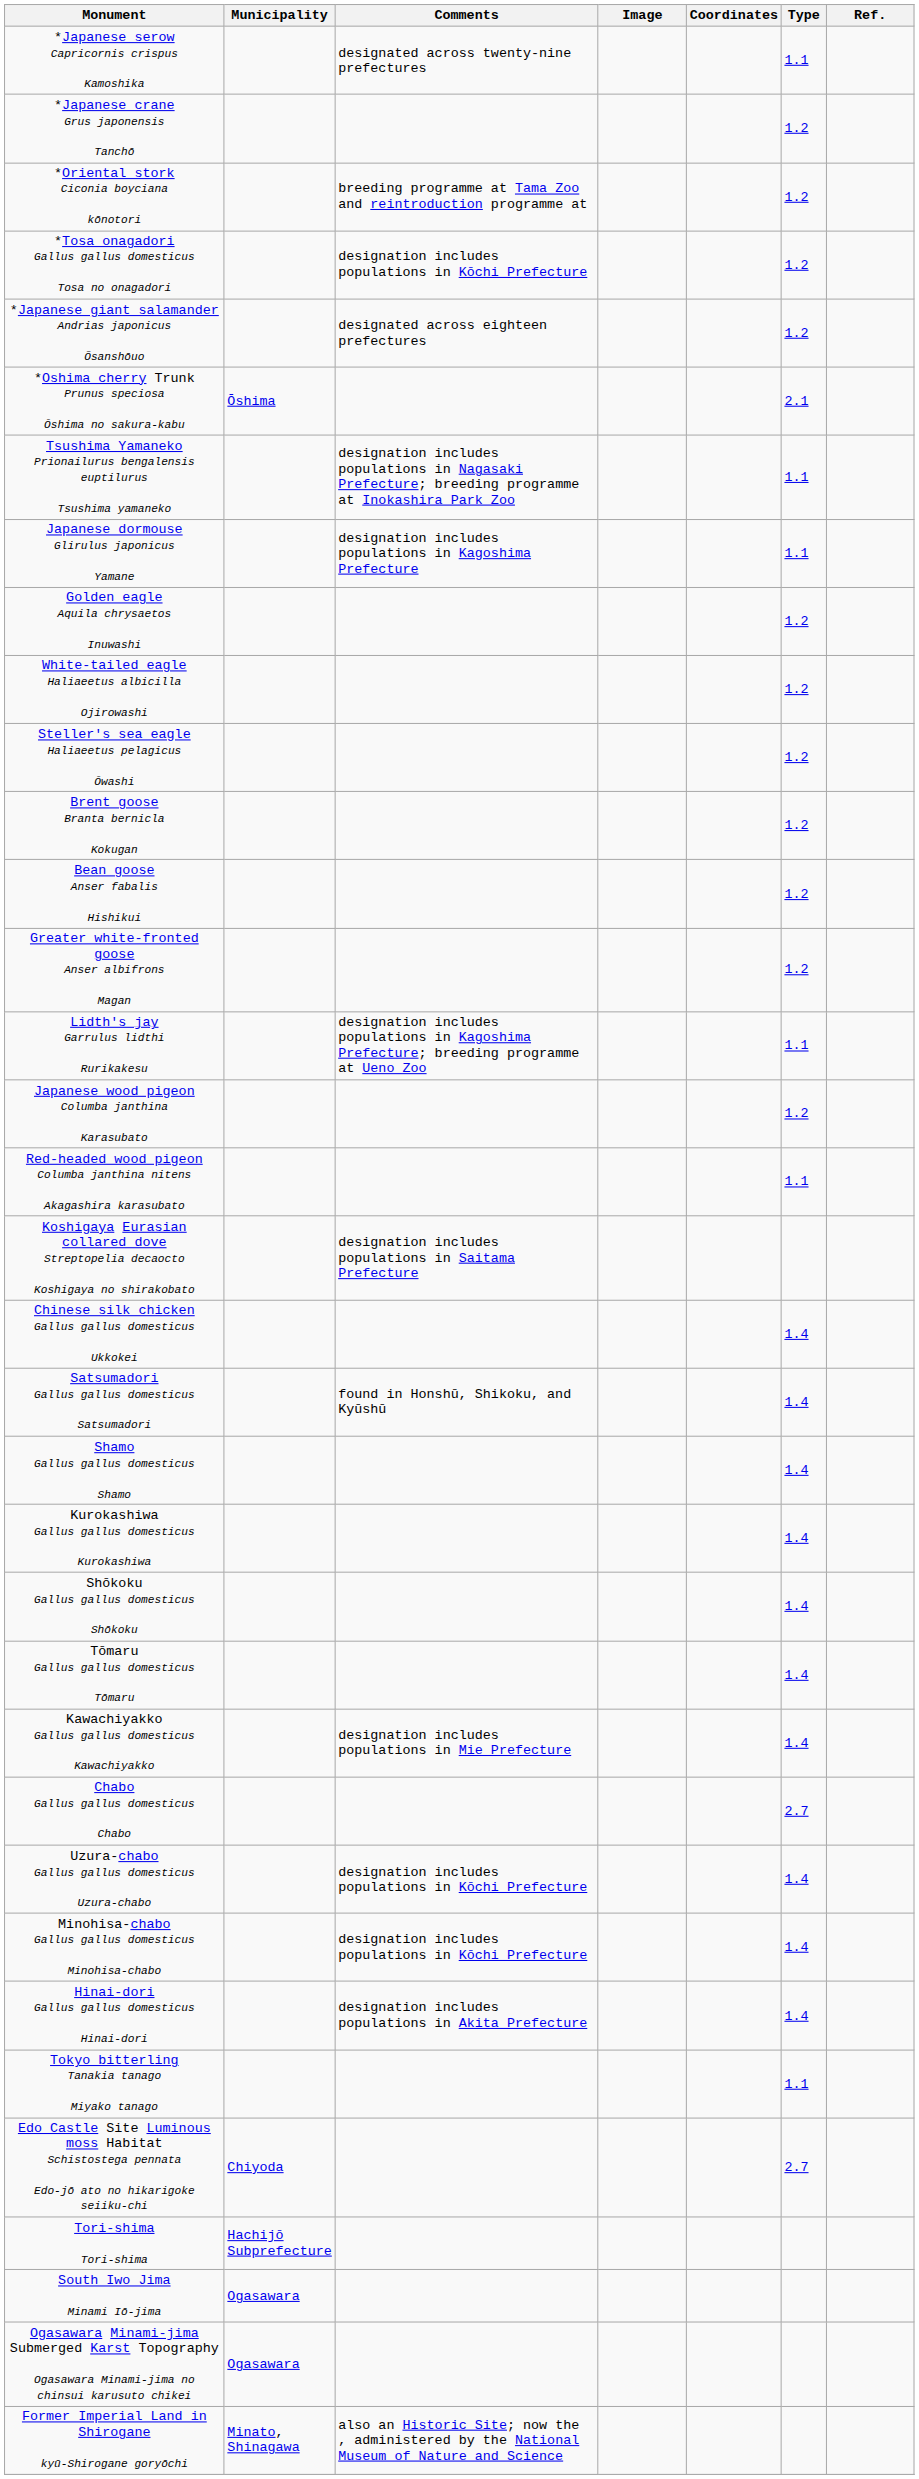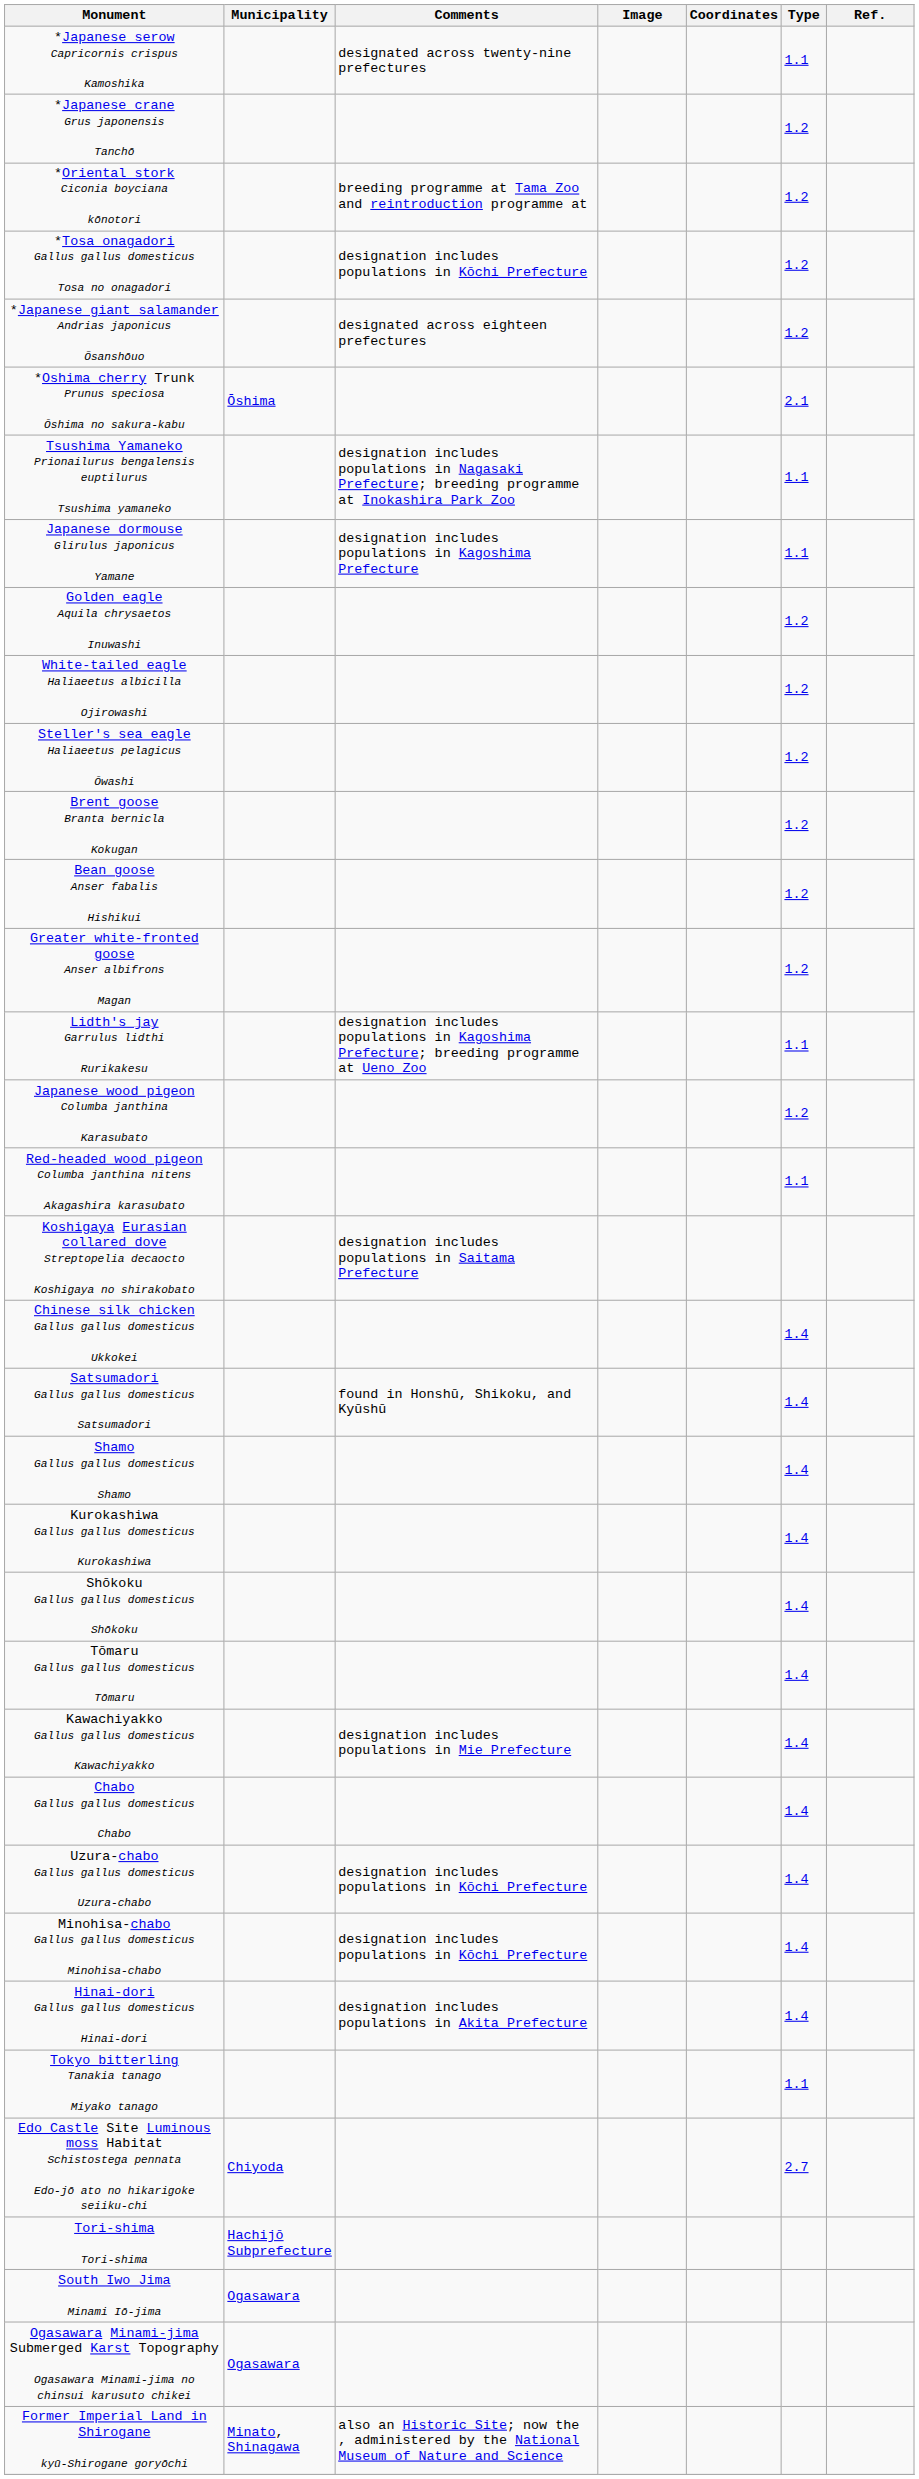 <table class="wikitable sortable"  style="width:100%;">
 <tr>
 <th width="25%" align="left">Monument</th>
 <th width="10%" align="left">Municipality</th>
 <th width="30%" align="left" class="unsortable">Comments</th>
 <th width="10%" align="left" class="unsortable">Image</th>
 <th width="10%" align="left" class="unsortable">Coordinates</th>
 <th width="5%" align="left">Type</th>
 <th width="10%" align="left" class="unsortable">Ref.</th>
 </tr>
 <tr>
 <td align="center">*<a href='#'>Japanese serow</a><br><small><em>Capricornis crispus</em></small><br><br><small><em>Kamoshika</em></small></td>
 <td></td>
 <td>designated across twenty-nine prefectures</td>
 <td></td>
 <td></td>
 <td><a href='#'>1.1</a></td>
 <td></td>
 </tr>
 <tr>
 <td align="center">*<a href='#'>Japanese crane</a><br><small><em>Grus japonensis</em></small><br><br><small><em>Tanchō</em></small></td>
 <td></td>
 <td></td>
 <td></td>
 <td></td>
 <td><a href='#'>1.2</a></td>
 <td></td>
 </tr>
 <tr>
 <td align="center">*<a href='#'>Oriental stork</a><br><small><em>Ciconia boyciana</em></small><br><br><small><em>kōnotori</em></small></td>
 <td></td>
 <td>breeding programme at <a href='#'>Tama Zoo</a> and <a href='#'>reintroduction</a> programme at </td>
 <td></td>
 <td></td>
 <td><a href='#'>1.2</a></td>
 <td></td>
 </tr>
 <tr>
 <td align="center">*<a href='#'>Tosa onagadori</a><br><small><em>Gallus gallus domesticus</em></small><br><br><small><em>Tosa no onagadori</em></small></td>
 <td></td>
 <td>designation includes populations in <a href='#'>Kōchi Prefecture</a></td>
 <td></td>
 <td></td>
 <td><a href='#'>1.2</a></td>
 <td></td>
 </tr>
 <tr>
 <td align="center">*<a href='#'>Japanese giant salamander</a><br><small><em>Andrias japonicus</em></small><br><br><small><em>Õsanshōuo</em></small></td>
 <td></td>
 <td>designated across eighteen prefectures</td>
 <td></td>
 <td></td>
 <td><a href='#'>1.2</a></td>
 <td></td>
 </tr>
 <tr>
 <td align="center">*<a href='#'>Oshima cherry</a> Trunk<br><small><em>Prunus speciosa</em></small><br><br><small><em>Ōshima no sakura-kabu</em></small></td>
 <td><a href='#'>Ōshima</a></td>
 <td></td>
 <td></td>
 <td></td>
 <td><a href='#'>2.1</a></td>
 <td></td>
 </tr>
 <tr>
 <td align="center"><a href='#'>Tsushima Yamaneko</a><br><small><em>Prionailurus bengalensis euptilurus</em></small><br><br><small><em>Tsushima yamaneko</em></small></td>
 <td></td>
 <td>designation includes populations in <a href='#'>Nagasaki Prefecture</a>; breeding programme at <a href='#'>Inokashira Park Zoo</a></td>
 <td></td>
 <td></td>
 <td><a href='#'>1.1</a></td>
 <td></td>
 </tr>
 <tr>
 <td align="center"><a href='#'>Japanese dormouse</a><br><small><em>Glirulus japonicus</em></small><br><br><small><em>Yamane</em></small></td>
 <td></td>
 <td>designation includes populations in <a href='#'>Kagoshima Prefecture</a></td>
 <td></td>
 <td></td>
 <td><a href='#'>1.1</a></td>
 <td></td>
 </tr>
 <tr>
 <td align="center"><a href='#'>Golden eagle</a><br><small><em>Aquila chrysaetos</em></small><br><br><small><em>Inuwashi</em></small></td>
 <td></td>
 <td></td>
 <td></td>
 <td></td>
 <td><a href='#'>1.2</a></td>
 <td></td>
 </tr>
 <tr>
 <td align="center"><a href='#'>White-tailed eagle</a><br><small><em>Haliaeetus albicilla</em></small><br><br><small><em>Ojirowashi</em></small></td>
 <td></td>
 <td></td>
 <td></td>
 <td></td>
 <td><a href='#'>1.2</a></td>
 <td></td>
 </tr>
 <tr>
 <td align="center"><a href='#'>Steller's sea eagle</a><br><small><em>Haliaeetus pelagicus</em></small><br><br><small><em>Ōwashi</em></small></td>
 <td></td>
 <td></td>
 <td></td>
 <td></td>
 <td><a href='#'>1.2</a></td>
 <td></td>
 </tr>
 <tr>
 <td align="center"><a href='#'>Brent goose</a><br><small><em>Branta bernicla</em></small><br><br><small><em>Kokugan</em></small></td>
 <td></td>
 <td></td>
 <td></td>
 <td></td>
 <td><a href='#'>1.2</a></td>
 <td></td>
 </tr>
 <tr>
 <td align="center"><a href='#'>Bean goose</a><br><small><em>Anser fabalis</em></small><br><br><small><em>Hishikui</em></small></td>
 <td></td>
 <td></td>
 <td></td>
 <td></td>
 <td><a href='#'>1.2</a></td>
 <td></td>
 </tr>
 <tr>
 <td align="center"><a href='#'>Greater white-fronted goose</a><br><small><em>Anser albifrons</em></small><br><br><small><em>Magan</em></small></td>
 <td></td>
 <td></td>
 <td></td>
 <td></td>
 <td><a href='#'>1.2</a></td>
 <td></td>
 </tr>
 <tr>
 <td align="center"><a href='#'>Lidth's jay</a><br><small><em>Garrulus lidthi</em></small><br><br><small><em>Rurikakesu</em></small></td>
 <td></td>
 <td>designation includes populations in <a href='#'>Kagoshima Prefecture</a>; breeding programme at <a href='#'>Ueno Zoo</a></td>
 <td></td>
 <td></td>
 <td><a href='#'>1.1</a></td>
 <td></td>
 </tr>
 <tr>
 <td align="center"><a href='#'>Japanese wood pigeon</a><br><small><em>Columba janthina</em></small><br><br><small><em>Karasubato</em></small></td>
 <td></td>
 <td></td>
 <td></td>
 <td></td>
 <td><a href='#'>1.2</a></td>
 <td></td>
 </tr>
 <tr>
 <td align="center"><a href='#'>Red-headed wood pigeon</a><br><small><em>Columba janthina nitens</em></small><br><br><small><em>Akagashira karasubato</em></small></td>
 <td></td>
 <td></td>
 <td></td>
 <td></td>
 <td><a href='#'>1.1</a></td>
 <td></td>
 </tr>
 <tr>
 <td align="center"><a href='#'>Koshigaya</a> <a href='#'>Eurasian collared dove</a><br><small><em>Streptopelia decaocto</em></small><br><br><small><em>Koshigaya no shirakobato</em></small></td>
 <td></td>
 <td>designation includes populations in <a href='#'>Saitama Prefecture</a></td>
 <td></td>
 <td></td>
 <td></td>
 <td></td>
 </tr>
 <tr>
 <td align="center"><a href='#'>Chinese silk chicken</a><br><small><em>Gallus gallus domesticus</em></small><br><br><small><em>Ukkokei</em></small></td>
 <td></td>
 <td></td>
 <td></td>
 <td></td>
 <td><a href='#'>1.4</a></td>
 <td></td>
 </tr>
 <tr>
 <td align="center"><a href='#'>Satsumadori</a><br><small><em>Gallus gallus domesticus</em></small><br><br><small><em>Satsumadori</em></small></td>
 <td></td>
 <td>found in Honshū, Shikoku, and Kyūshū</td>
 <td></td>
 <td></td>
 <td><a href='#'>1.4</a></td>
 <td></td>
 </tr>
 <tr>
 <td align="center"><a href='#'>Shamo</a><br><small><em>Gallus gallus domesticus</em></small><br><br><small><em>Shamo</em></small></td>
 <td></td>
 <td></td>
 <td></td>
 <td></td>
 <td><a href='#'>1.4</a></td>
 <td></td>
 </tr>
 <tr>
 <td align="center">Kurokashiwa<br><small><em>Gallus gallus domesticus</em></small><br><br><small><em>Kurokashiwa</em></small></td>
 <td></td>
 <td></td>
 <td></td>
 <td></td>
 <td><a href='#'>1.4</a></td>
 <td></td>
 </tr>
 <tr>
 <td align="center">Shōkoku<br><small><em>Gallus gallus domesticus</em></small><br><br><small><em>Shōkoku</em></small></td>
 <td></td>
 <td></td>
 <td></td>
 <td></td>
 <td><a href='#'>1.4</a></td>
 <td></td>
 </tr>
 <tr>
 <td align="center">Tōmaru<br><small><em>Gallus gallus domesticus</em></small><br><br><small><em>Tōmaru</em></small></td>
 <td></td>
 <td></td>
 <td></td>
 <td></td>
 <td><a href='#'>1.4</a></td>
 <td></td>
 </tr>
 <tr>
 <td align="center">Kawachiyakko<br><small><em>Gallus gallus domesticus</em></small><br><br><small><em>Kawachiyakko</em></small></td>
 <td></td>
 <td>designation includes populations in <a href='#'>Mie Prefecture</a></td>
 <td></td>
 <td></td>
 <td><a href='#'>1.4</a></td>
 <td></td>
 </tr>
 <tr>
 <td align="center"><a href='#'>Chabo</a><br><small><em>Gallus gallus domesticus</em></small><br><br><small><em>Chabo</em></small></td>
 <td></td>
 <td></td>
 <td></td>
 <td></td>
-<td><a href='#'>2.7</a></td>
+<td><a href='#'>1.4</a></td>
 <td></td>
 </tr>
 <tr>
 <td align="center">Uzura-<a href='#'>chabo</a><br><small><em>Gallus gallus domesticus</em></small><br><br><small><em>Uzura-chabo</em></small></td>
 <td></td>
 <td>designation includes populations in <a href='#'>Kōchi Prefecture</a></td>
 <td></td>
 <td></td>
 <td><a href='#'>1.4</a></td>
 <td></td>
 </tr>
 <tr>
 <td align="center">Minohisa-<a href='#'>chabo</a><br><small><em>Gallus gallus domesticus</em></small><br><br><small><em>Minohisa-chabo</em></small></td>
 <td></td>
 <td>designation includes populations in <a href='#'>Kōchi Prefecture</a></td>
 <td></td>
 <td></td>
 <td><a href='#'>1.4</a></td>
 <td></td>
 </tr>
 <tr>
 <td align="center"><a href='#'>Hinai-dori</a><br><small><em>Gallus gallus domesticus</em></small><br><br><small><em>Hinai-dori</em></small></td>
 <td></td>
 <td>designation includes populations in <a href='#'>Akita Prefecture</a></td>
 <td></td>
 <td></td>
 <td><a href='#'>1.4</a></td>
 <td></td>
 </tr>
 <tr>
 <td align="center"><a href='#'>Tokyo bitterling</a><br><small><em>Tanakia tanago</em></small><br><br><small><em>Miyako tanago</em></small></td>
 <td></td>
 <td></td>
 <td></td>
 <td></td>
 <td><a href='#'>1.1</a></td>
 <td></td>
 </tr>
 <tr>
 <td align="center"><a href='#'>Edo Castle</a> Site <a href='#'>Luminous moss</a> Habitat<br><small><em>Schistostega pennata</em></small><br><br><small><em>Edo-jō ato no hikarigoke seiiku-chi</em></small></td>
 <td><a href='#'>Chiyoda</a></td>
 <td></td>
 <td></td>
 <td></td>
 <td><a href='#'>2.7</a></td>
 <td></td>
 </tr>
 <tr>
 <td align="center"><a href='#'>Tori-shima</a><br><br><small><em>Tori-shima</em></small></td>
 <td><a href='#'>Hachijō Subprefecture</a></td>
 <td></td>
 <td></td>
 <td></td>
 <td></td>
 <td></td>
 </tr>
 <tr>
 <td align="center"><a href='#'>South Iwo Jima</a><br><br><small><em>Minami Iō-jima</em></small></td>
 <td><a href='#'>Ogasawara</a></td>
 <td></td>
 <td></td>
 <td></td>
 <td></td>
 <td></td>
 </tr>
 <tr>
 <td align="center"><a href='#'>Ogasawara</a> <a href='#'>Minami-jima</a> Submerged <a href='#'>Karst</a> Topography<br><br><small><em>Ogasawara Minami-jima no chinsui karusuto chikei</em></small></td>
 <td><a href='#'>Ogasawara</a></td>
 <td></td>
 <td></td>
 <td></td>
 <td></td>
 <td></td>
 </tr>
 <tr>
 <td align="center"><a href='#'>Former Imperial Land in Shirogane</a><br><br><small><em>kyū-Shirogane goryōchi</em></small></td>
 <td><a href='#'>Minato</a>, <a href='#'>Shinagawa</a></td>
 <td>also an <a href='#'>Historic Site</a>; now the , administered by the <a href='#'>National Museum of Nature and Science</a></td>
 <td></td>
 <td></td>
 <td></td>
 <td></td>
 </tr>
 <tr>
 </tr>
 </table>
